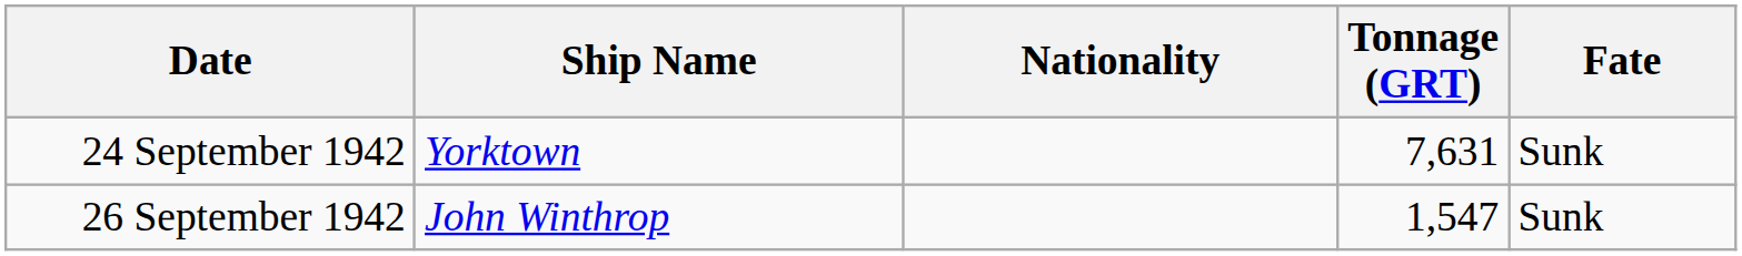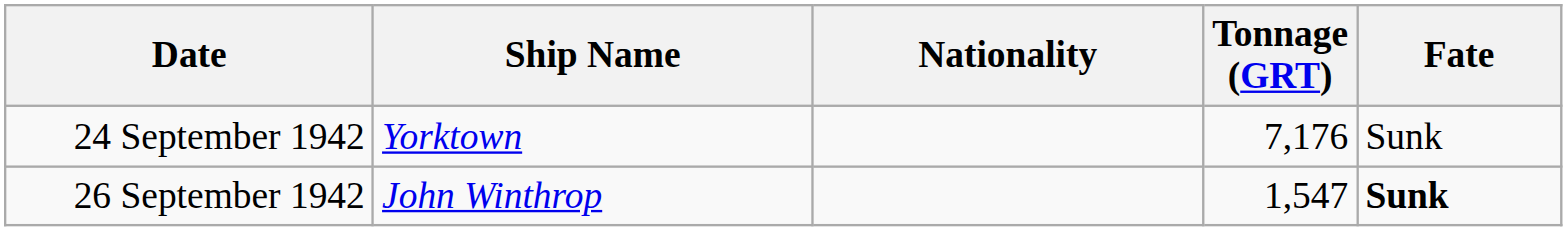 <table class="wikitable sortable">
 <tr>
 <th width="150px">Date</th>
 <th width="180px">Ship Name</th>
 <th width="160px">Nationality</th>
 <th width="25px">Tonnage<br>(<a href='#'>GRT</a>)</th>
 <th width="80px">Fate</th>
 </tr>
 <tr>
 <td align="right">24 September 1942</td>
 <td align="left"><a href='#'><em>Yorktown</em></a></td>
 <td align="left"></td>
-<td align="right">7,631</td>
+<td align="right">7,176</td>
 <td align="left">Sunk</td>
 </tr>
 <tr>
 <td align="right">26 September 1942</td>
 <td align="left"><a href='#'><em>John Winthrop</em></a></td>
 <td align="left"></td>
 <td align="right">1,547</td>
-<td align="left">Sunk</td>
+<td align="left"><strong>Sunk</strong></td>
 </tr>
 </table>
